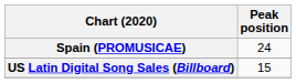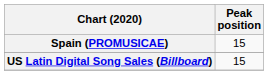 <table class="wikitable sortable plainrowheaders" style="text-align:center">
 <tr>
 <th scope="col">Chart (2020)</th>
 <th scope="col">Peak<br>position</th>
 </tr>
 <tr>
 <th scope="row">Spain (<a href='#'>PROMUSICAE</a>)</th>
-<td>24</td>
+<td>15</td>
 </tr>
 <tr>
 </tr>
 <tr>
 <th scope="row">US <a href='#'>Latin Digital Song Sales</a> (<em><a href='#'>Billboard</a></em>)</th>
 <td>15</td>
 </tr>
 <tr>
 </tr>
 </table>
